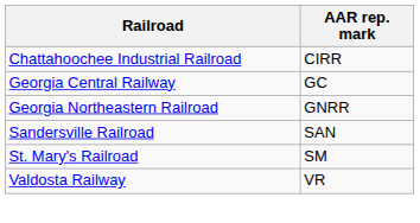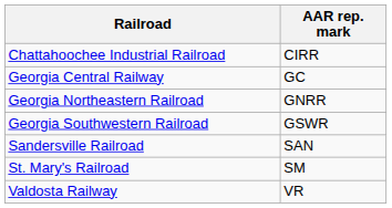 <table class="wikitable" border="1">
 <tr>
 <th width="300px">Railroad</th>
 <th width="110px">AAR rep. mark</th>
 </tr>
 <tr>
 <td width="300px"><a href='#'>Chattahoochee Industrial Railroad</a></td>
 <td width="110px">CIRR</td>
 </tr>
 <tr>
 <td width="300px"><a href='#'>Georgia Central Railway</a></td>
 <td width="110px">GC</td>
 </tr>
 <tr>
 <td width="300px"><a href='#'>Georgia Northeastern Railroad</a></td>
 <td width="110px">GNRR</td>
 </tr>
 <tr>
+<td width="300px"><a href='#'>Georgia Southwestern Railroad</a></td>
+<td width="110px">GSWR</td>
+</tr>
+<tr>
 <td width="300px"><a href='#'>Sandersville Railroad</a></td>
 <td width="110px">SAN</td>
 </tr>
 <tr>
 <td width="300px"><a href='#'>St. Mary's Railroad</a></td>
 <td width="110px">SM</td>
 </tr>
 <tr>
 <td width="300px"><a href='#'>Valdosta Railway</a></td>
 <td width="110px">VR</td>
 </tr>
 </table>
